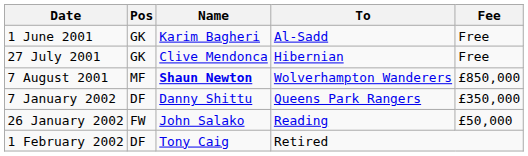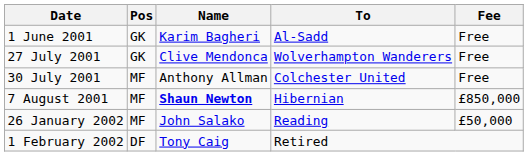 <table class="wikitable">
 <tr>
 <th>Date</th>
 <th>Pos</th>
 <th>Name</th>
 <th>To</th>
 <th>Fee</th>
 </tr>
 <tr>
 <td>1 June 2001</td>
 <td>GK</td>
 <td> <a href='#'>Karim Bagheri</a></td>
 <td><a href='#'>Al-Sadd</a></td>
 <td>Free</td>
 </tr>
 <tr>
 <td>27 July 2001</td>
 <td>GK</td>
 <td> <a href='#'>Clive Mendonca</a></td>
-<td><a href='#'>Hibernian</a></td>
+<td><a href='#'>Wolverhampton Wanderers</a></td>
+<td>Free</td>
+</tr>
+<tr>
+<td>30 July 2001</td>
+<td>MF</td>
+<td> Anthony Allman</td>
+<td><a href='#'>Colchester United</a></td>
 <td>Free</td>
 </tr>
 <tr>
 <td>7 August 2001</td>
 <td>MF</td>
 <td><strong> <a href='#'>Shaun Newton</a></strong></td>
-<td><a href='#'>Wolverhampton Wanderers</a></td>
+<td><a href='#'>Hibernian</a></td>
 <td>£850,000</td>
 </tr>
 <tr>
-<td>7 January 2002</td>
-<td>DF</td>
-<td> <a href='#'>Danny Shittu</a></td>
-<td><a href='#'>Queens Park Rangers</a></td>
-<td>£350,000</td>
-</tr>
-<tr>
 <td>26 January 2002</td>
-<td>FW</td>
+<td>MF</td>
 <td> <a href='#'>John Salako</a></td>
 <td><a href='#'>Reading</a></td>
 <td>£50,000</td>
 </tr>
 <tr>
 <td>1 February 2002</td>
 <td>DF</td>
 <td> <a href='#'>Tony Caig</a></td>
 <td colspan="2">Retired</td>
 </tr>
 </table>
